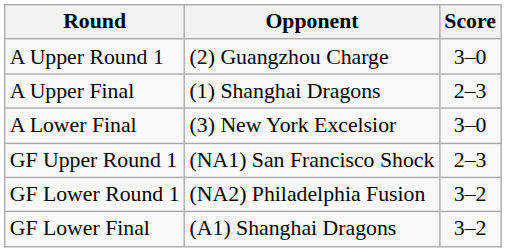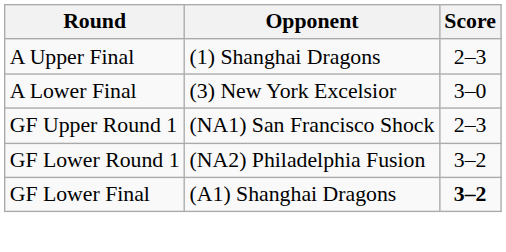 <table class="wikitable" style="text-align:center">
 <tr>
 <th>Round</th>
 <th>Opponent</th>
 <th>Score</th>
-</tr>
-<tr>
-<td style="text-align:left">A Upper Round 1</td>
-<td style="text-align:left">(2) Guangzhou Charge</td>
-<td>3–0</td>
 </tr>
 <tr>
 <td style="text-align:left">A Upper Final</td>
 <td style="text-align:left">(1) Shanghai Dragons</td>
 <td>2–3</td>
 </tr>
 <tr>
 <td style="text-align:left">A Lower Final</td>
 <td style="text-align:left">(3) New York Excelsior</td>
 <td>3–0</td>
 </tr>
 <tr>
 <td style="text-align:left">GF Upper Round 1</td>
 <td style="text-align:left">(NA1) San Francisco Shock</td>
 <td>2–3</td>
 </tr>
 <tr>
 <td style="text-align:left">GF Lower Round 1</td>
 <td style="text-align:left">(NA2) Philadelphia Fusion</td>
 <td>3–2</td>
 </tr>
 <tr>
 <td style="text-align:left">GF Lower Final</td>
 <td style="text-align:left">(A1) Shanghai Dragons</td>
-<td>3–2</td>
+<td><strong>3–2</strong></td>
 </tr>
 </table>
